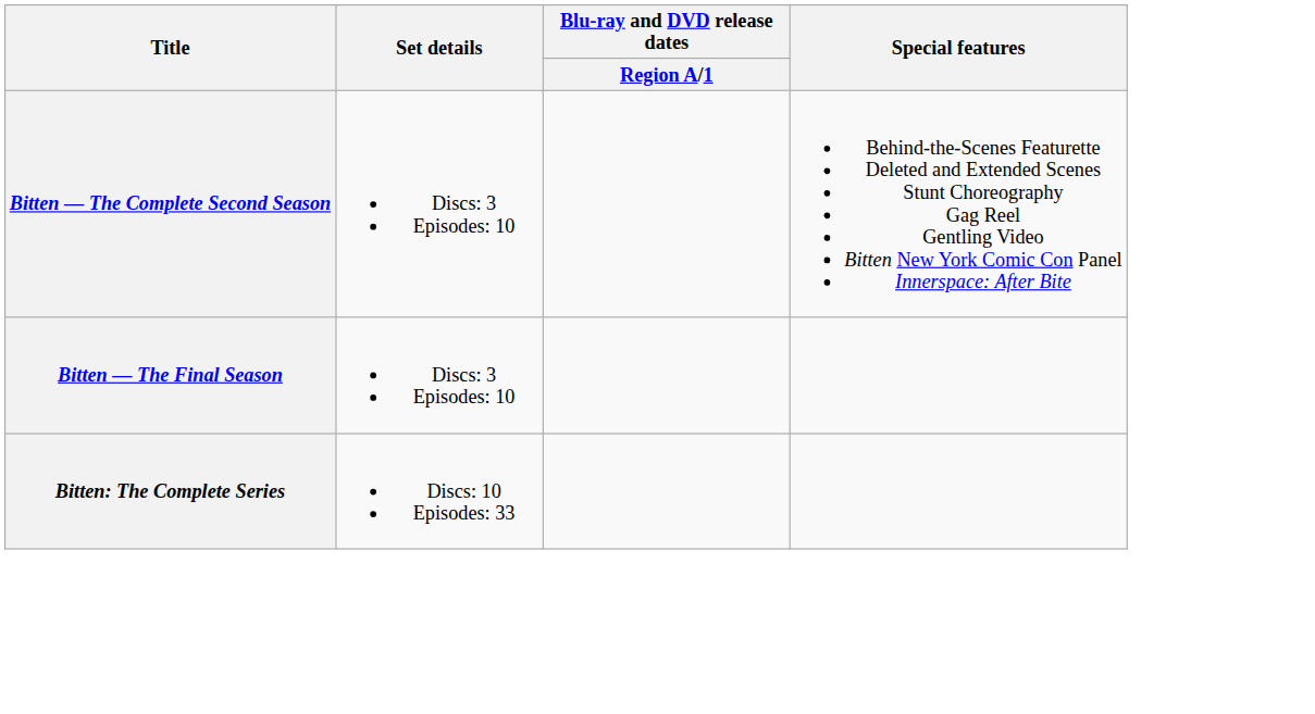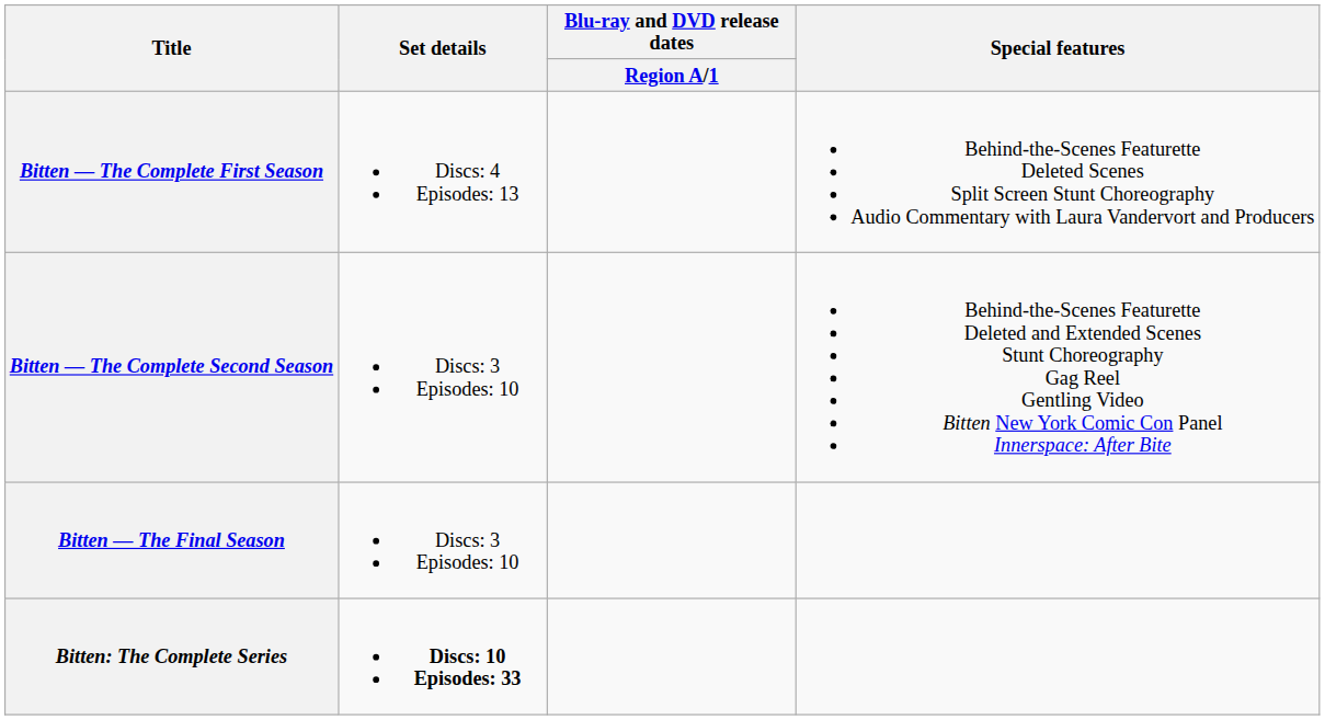 <table class="wikitable plainrowheaders" style="text-align: center">
 <tr>
 <th scope="col" rowspan="2">Title</th>
 <th scope="col" rowspan="2" style="width: 10em;">Set details</th>
 <th scope="col"><a href='#'>Blu-ray</a> and <a href='#'>DVD</a> release dates</th>
 <th scope="col" rowspan="2">Special features</th>
 </tr>
 <tr>
 <th scope="col" style="width: 12em; font-size: 100%;"><a href='#'>Region A</a>/<a href='#'>1</a></th>
+</tr>
+<tr>
+<th scope="row" style="text-align:center;"><em><a href='#'>Bitten — The Complete First Season</a></em></th>
+<td><br><ul><li>Discs: 4</li><li>Episodes: 13</li></ul></td>
+<td></td>
+<td><br><ul><li>Behind-the-Scenes Featurette</li><li>Deleted Scenes</li><li>Split Screen Stunt Choreography</li><li>Audio Commentary with Laura Vandervort and Producers</li></ul></td>
 </tr>
 <tr>
 <th scope="row" style="text-align:center;"><em><a href='#'>Bitten — The Complete Second Season</a></em></th>
 <td><br><ul><li>Discs: 3</li><li>Episodes: 10</li></ul></td>
 <td></td>
 <td><br><ul><li>Behind-the-Scenes Featurette</li><li>Deleted and Extended Scenes</li><li>Stunt Choreography</li><li>Gag Reel</li><li>Gentling Video</li><li><em>Bitten</em> <a href='#'>New York Comic Con</a> Panel</li><li><em><a href='#'>Innerspace: After Bite</a></em></li></ul></td>
 </tr>
 <tr>
 <th scope="row" style="text-align:center;"><em><a href='#'>Bitten — The Final Season</a></em></th>
 <td><br><ul><li>Discs: 3</li><li>Episodes: 10</li></ul></td>
 <td></td>
 <td></td>
 </tr>
 <tr>
 <th scope="row" style="text-align:center;"><em>Bitten: The Complete Series</em></th>
-<td><br><ul><li>Discs: 10</li><li>Episodes: 33</li></ul></td>
+<td><strong><br><ul><li>Discs: 10</li><li>Episodes: 33</li></ul></strong></td>
 <td></td>
 <td></td>
 </tr>
 </table>
